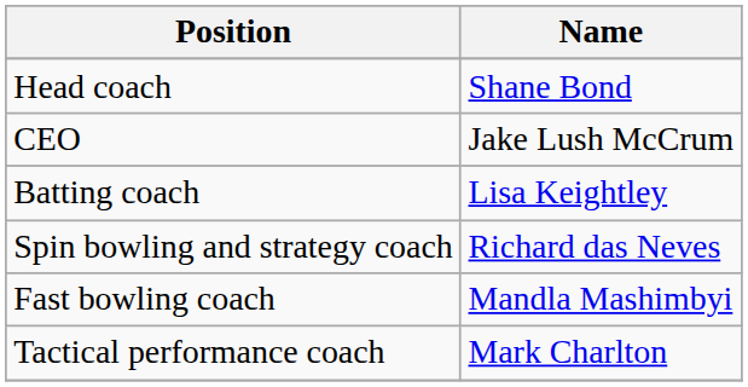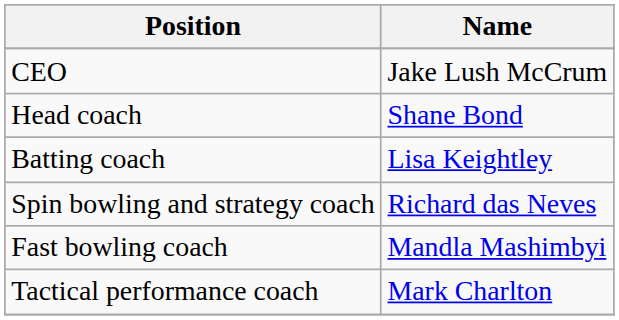 <table class="wikitable">
 <tr>
 <th>Position</th>
 <th>Name</th>
 </tr>
 <tr CEO Paarl Royals || Jake Lush McCrum>
 </tr>
 <tr Director of cricket Royals Sports Group  || >
 </tr>
 <tr>
+<td>CEO</td>
+<td>Jake Lush McCrum</td>
+</tr>
+<tr>
 <td>Head coach</td>
 <td><a href='#'>Shane Bond</a></td>
-</tr>
-<tr>
-<td>CEO</td>
-<td>Jake Lush McCrum</td>
 </tr>
 <tr>
 <td>Batting coach</td>
 <td><a href='#'>Lisa Keightley</a></td>
 </tr>
 <tr>
 <td>Spin bowling and strategy coach</td>
 <td><a href='#'>Richard das Neves</a></td>
 </tr>
 <tr>
 <td>Fast bowling coach</td>
 <td><a href='#'>Mandla Mashimbyi</a></td>
 </tr>
 <tr>
 <td>Tactical performance coach</td>
 <td><a href='#'>Mark Charlton</a></td>
 </tr>
 <tr>
 </tr>
 </table>
